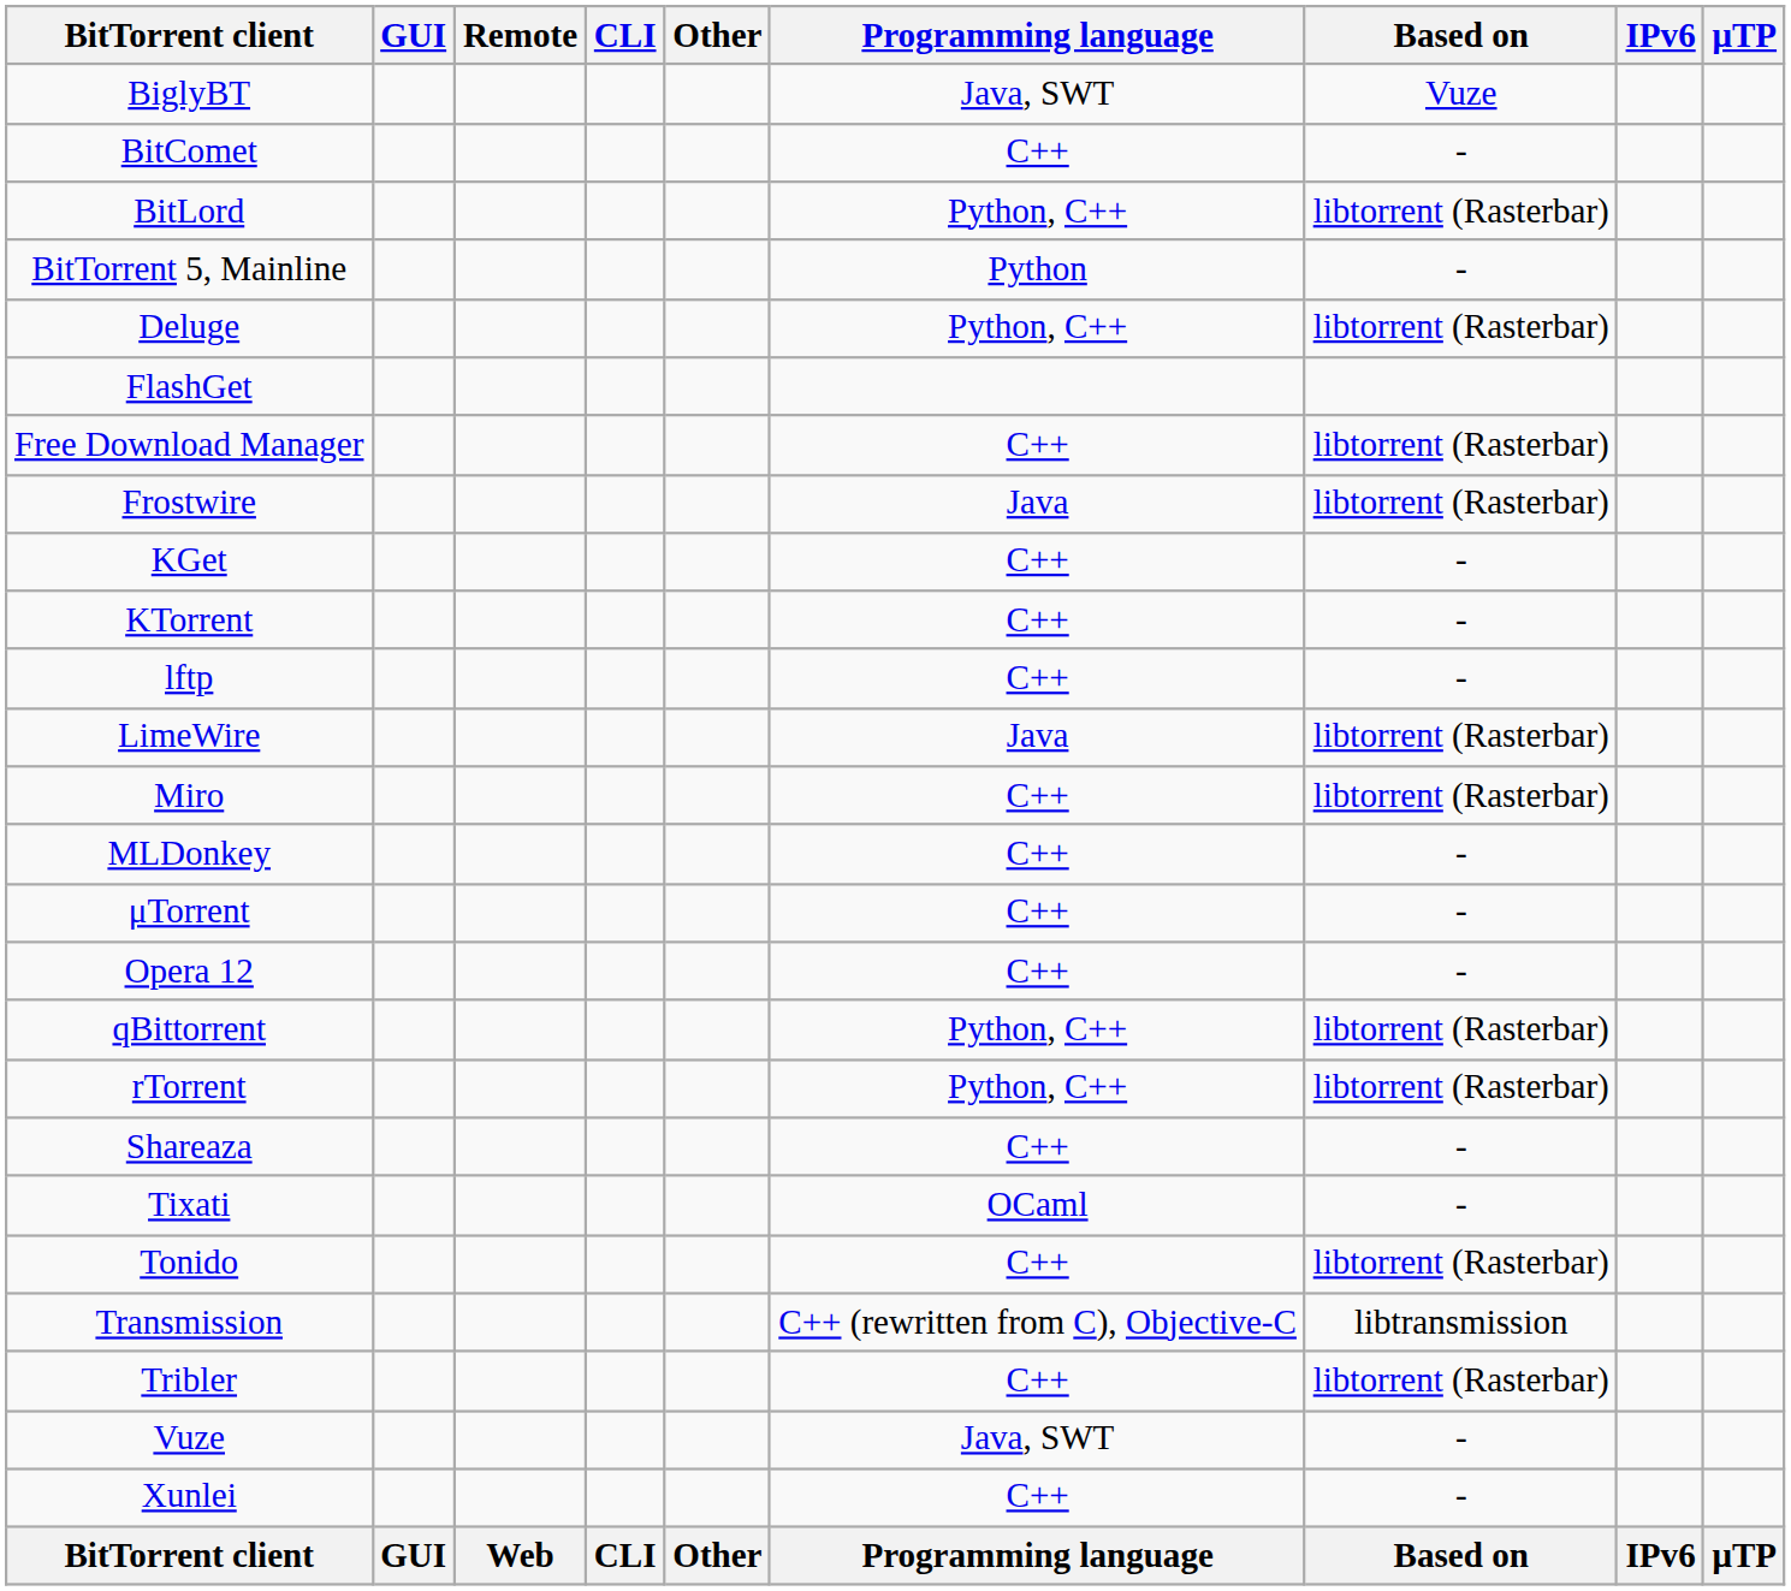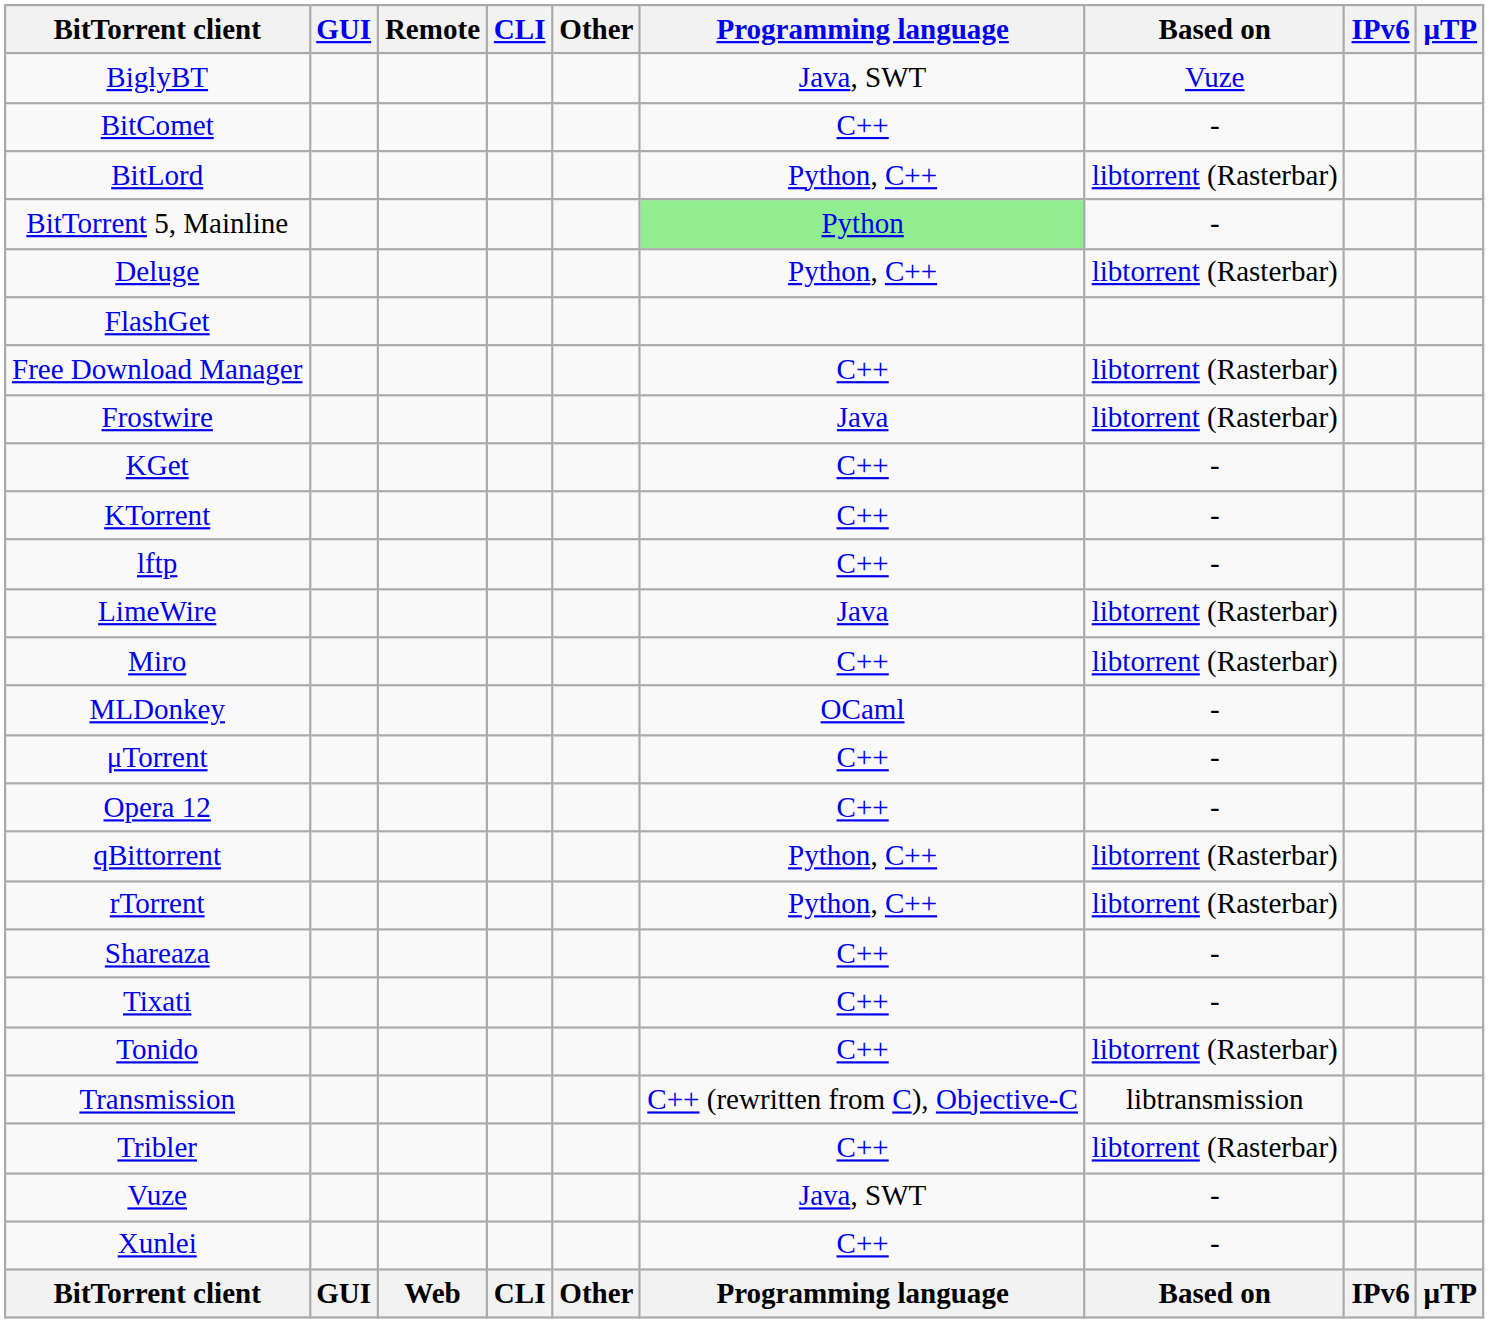 <table class="wikitable sortable sort-under" style="width: auto; text-align: center; font-size: smaller; table-layout: fixed;">
 <tr>
 <th>BitTorrent client</th>
 <th><a href='#'>GUI</a></th>
 <th>Remote</th>
 <th><a href='#'>CLI</a></th>
 <th>Other</th>
 <th><a href='#'>Programming language</a></th>
 <th>Based on</th>
 <th><a href='#'>IPv6</a></th>
 <th><a href='#'>μTP</a></th>
 </tr>
 <tr>
 <td><a href='#'>BiglyBT</a></td>
 <td></td>
 <td></td>
 <td></td>
 <td></td>
 <td><a href='#'>Java</a>, SWT</td>
 <td><a href='#'>Vuze</a></td>
 <td></td>
 <td></td>
 </tr>
 <tr>
 <td><a href='#'>BitComet</a></td>
 <td></td>
 <td></td>
 <td></td>
 <td></td>
 <td><a href='#'>C++</a></td>
 <td>-</td>
 <td></td>
 <td></td>
 </tr>
 <tr>
 <td><a href='#'>BitLord</a></td>
 <td></td>
 <td></td>
 <td></td>
 <td></td>
 <td><a href='#'>Python</a>, <a href='#'>C++</a></td>
 <td><a href='#'>libtorrent</a> (Rasterbar)</td>
 <td></td>
 <td></td>
 </tr>
 <tr>
 <td><a href='#'>BitTorrent</a> 5, Mainline</td>
 <td></td>
 <td></td>
 <td></td>
 <td></td>
-<td><a href='#'>Python</a></td>
+<td style="background: lightgreen;"><a href='#'>Python</a></td>
 <td>-</td>
 <td></td>
 <td></td>
 </tr>
 <tr>
 <td><a href='#'>Deluge</a></td>
 <td></td>
 <td></td>
 <td></td>
 <td></td>
 <td><a href='#'>Python</a>, <a href='#'>C++</a></td>
 <td><a href='#'>libtorrent</a> (Rasterbar)</td>
 <td></td>
 <td></td>
 </tr>
 <tr>
 <td><a href='#'>FlashGet</a></td>
 <td></td>
 <td></td>
 <td></td>
 <td></td>
 <td></td>
 <td></td>
 <td></td>
 <td></td>
 </tr>
 <tr>
 <td><a href='#'>Free Download Manager</a></td>
 <td></td>
 <td></td>
 <td></td>
 <td></td>
 <td><a href='#'>C++</a></td>
 <td><a href='#'>libtorrent</a> (Rasterbar)</td>
 <td></td>
 <td></td>
 </tr>
 <tr>
 <td><a href='#'>Frostwire</a></td>
 <td></td>
 <td></td>
 <td></td>
 <td></td>
 <td><a href='#'>Java</a></td>
 <td><a href='#'>libtorrent</a> (Rasterbar)</td>
 <td></td>
 <td></td>
 </tr>
 <tr>
 <td><a href='#'>KGet</a></td>
 <td></td>
 <td></td>
 <td></td>
 <td></td>
 <td><a href='#'>C++</a></td>
 <td>-</td>
 <td></td>
 <td></td>
 </tr>
 <tr>
 <td><a href='#'>KTorrent</a></td>
 <td></td>
 <td></td>
 <td></td>
 <td></td>
 <td><a href='#'>C++</a></td>
 <td>-</td>
 <td></td>
 <td></td>
 </tr>
 <tr>
 <td><a href='#'>lftp</a></td>
 <td></td>
 <td></td>
 <td></td>
 <td></td>
 <td><a href='#'>C++</a></td>
 <td>-</td>
 <td></td>
 <td></td>
 </tr>
 <tr>
 <td><a href='#'>LimeWire</a></td>
 <td></td>
 <td></td>
 <td></td>
 <td></td>
 <td><a href='#'>Java</a></td>
 <td><a href='#'>libtorrent</a> (Rasterbar)</td>
 <td></td>
 <td></td>
 </tr>
 <tr>
 <td><a href='#'>Miro</a></td>
 <td></td>
 <td></td>
 <td></td>
 <td></td>
 <td><a href='#'>C++</a></td>
 <td><a href='#'>libtorrent</a> (Rasterbar)</td>
 <td></td>
 <td></td>
 </tr>
 <tr>
 <td><a href='#'>MLDonkey</a></td>
 <td></td>
 <td></td>
 <td></td>
 <td></td>
-<td><a href='#'>C++</a></td>
+<td><a href='#'>OCaml</a></td>
 <td>-</td>
 <td></td>
 <td></td>
 </tr>
 <tr>
 <td><a href='#'>μTorrent</a></td>
 <td></td>
 <td></td>
 <td></td>
 <td></td>
 <td><a href='#'>C++</a></td>
 <td>-</td>
 <td></td>
 <td></td>
 </tr>
 <tr>
 <td><a href='#'>Opera 12</a></td>
 <td></td>
 <td></td>
 <td></td>
 <td></td>
 <td><a href='#'>C++</a></td>
 <td>-</td>
 <td></td>
 <td></td>
 </tr>
 <tr>
 <td><a href='#'>qBittorrent</a></td>
 <td></td>
 <td></td>
 <td></td>
 <td></td>
 <td><a href='#'>Python</a>, <a href='#'>C++</a></td>
 <td><a href='#'>libtorrent</a> (Rasterbar)</td>
 <td></td>
 <td></td>
 </tr>
 <tr>
 <td><a href='#'>rTorrent</a></td>
 <td></td>
 <td></td>
 <td></td>
 <td></td>
 <td><a href='#'>Python</a>, <a href='#'>C++</a></td>
 <td><a href='#'>libtorrent</a> (Rasterbar)</td>
 <td></td>
 <td></td>
 </tr>
 <tr>
 <td><a href='#'>Shareaza</a></td>
 <td></td>
 <td></td>
 <td></td>
 <td></td>
 <td><a href='#'>C++</a></td>
 <td>-</td>
 <td></td>
 <td></td>
 </tr>
 <tr>
 <td><a href='#'>Tixati</a></td>
 <td></td>
 <td></td>
 <td></td>
 <td></td>
-<td><a href='#'>OCaml</a></td>
+<td><a href='#'>C++</a></td>
 <td>-</td>
 <td></td>
 <td></td>
 </tr>
 <tr>
 <td><a href='#'>Tonido</a></td>
 <td></td>
 <td></td>
 <td></td>
 <td></td>
 <td><a href='#'>C++</a></td>
 <td><a href='#'>libtorrent</a> (Rasterbar)</td>
 <td></td>
 <td></td>
 </tr>
 <tr>
 <td><a href='#'>Transmission</a></td>
 <td></td>
 <td></td>
 <td></td>
 <td></td>
 <td><a href='#'>C++</a> (rewritten from <a href='#'>C</a>), <a href='#'>Objective-C</a></td>
 <td>libtransmission</td>
 <td></td>
 <td></td>
 </tr>
 <tr>
 <td><a href='#'>Tribler</a></td>
 <td></td>
 <td></td>
 <td></td>
 <td></td>
 <td><a href='#'>C++</a></td>
 <td><a href='#'>libtorrent</a> (Rasterbar)</td>
 <td></td>
 <td></td>
 </tr>
 <tr>
 <td><a href='#'>Vuze</a></td>
 <td></td>
 <td></td>
 <td></td>
 <td></td>
 <td><a href='#'>Java</a>, SWT</td>
 <td>-</td>
 <td></td>
 <td></td>
 </tr>
 <tr>
 <td><a href='#'>Xunlei</a></td>
 <td></td>
 <td></td>
 <td></td>
 <td></td>
 <td><a href='#'>C++</a></td>
 <td>-</td>
 <td></td>
 <td></td>
 </tr>
 <tr class="sortbottom">
 <th>BitTorrent client</th>
 <th>GUI</th>
 <th>Web</th>
 <th>CLI</th>
 <th>Other</th>
 <th>Programming language</th>
 <th>Based on</th>
 <th>IPv6</th>
 <th>μTP</th>
 </tr>
 </table>
